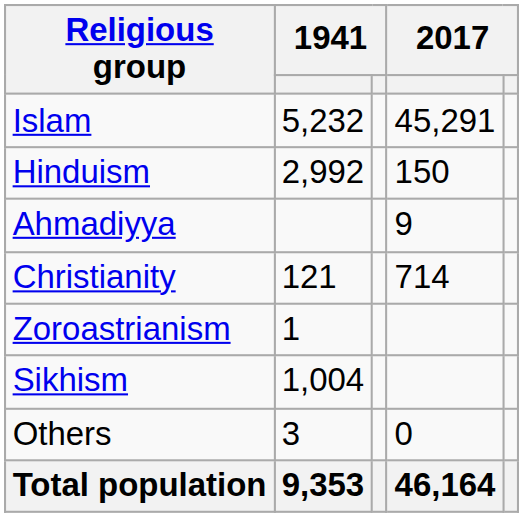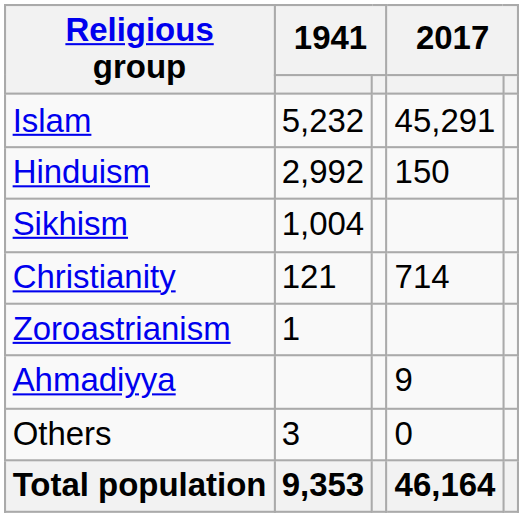 <table class="wikitable sortable">
 <tr>
 <th rowspan="2"><a href='#'>Religious</a><br>group</th>
 <th colspan="2">1941</th>
 <th colspan="2">2017</th>
 </tr>
 <tr>
 <th><a href='#'></a></th>
 <th></th>
 <th></th>
 <th></th>
 </tr>
 <tr>
 <td><a href='#'>Islam</a> </td>
 <td>5,232</td>
 <td></td>
 <td>45,291</td>
 <td></td>
 </tr>
 <tr>
 <td><a href='#'>Hinduism</a> </td>
 <td>2,992</td>
 <td></td>
 <td>150</td>
 <td></td>
 </tr>
 <tr>
-<td><a href='#'>Ahmadiyya</a> </td>
+<td><a href='#'>Sikhism</a> </td>
+<td>1,004</td>
 <td></td>
 <td></td>
-<td>9</td>
 <td></td>
 </tr>
 <tr>
 <td><a href='#'>Christianity</a> </td>
 <td>121</td>
 <td></td>
 <td>714</td>
 <td></td>
 </tr>
 <tr>
 <td><a href='#'>Zoroastrianism</a> </td>
 <td>1</td>
 <td></td>
 <td></td>
 <td></td>
 </tr>
 <tr>
-<td><a href='#'>Sikhism</a> </td>
-<td>1,004</td>
+<td><a href='#'>Ahmadiyya</a> </td>
 <td></td>
 <td></td>
+<td>9</td>
 <td></td>
 </tr>
 <tr>
 <td>Others</td>
 <td>3</td>
 <td></td>
 <td>0</td>
 <td></td>
 </tr>
 <tr>
 <th>Total population</th>
 <th>9,353</th>
 <th></th>
 <th>46,164</th>
 <th></th>
 </tr>
 </table>
